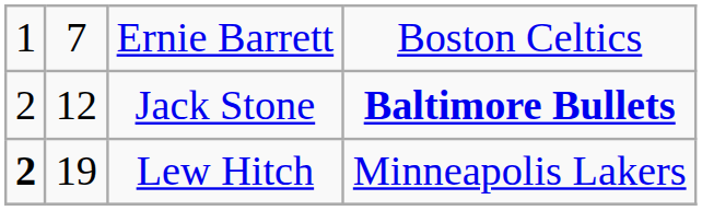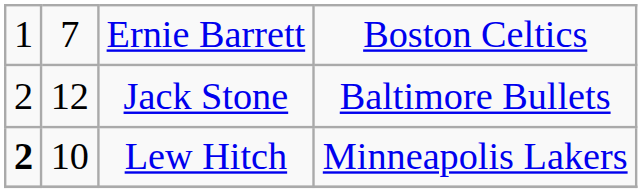 <table class="wikitable">
 <tr align="center" bgcolor="">
 <td>1</td>
 <td>7</td>
 <td><a href='#'>Ernie Barrett</a></td>
 <td><a href='#'>Boston Celtics</a></td>
 </tr>
 <tr align="center" bgcolor="">
 <td>2</td>
 <td>12</td>
 <td><a href='#'>Jack Stone</a></td>
-<td><strong><a href='#'>Baltimore Bullets</a></strong></td>
+<td><a href='#'>Baltimore Bullets</a></td>
 </tr>
 <tr align="center" bgcolor="">
 <td><strong>2</strong></td>
-<td>19</td>
+<td>10</td>
 <td><a href='#'>Lew Hitch</a></td>
 <td><a href='#'>Minneapolis Lakers</a></td>
 </tr>
 <tr align="center" bgcolor="">
 </tr>
 </table>
